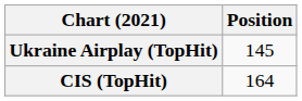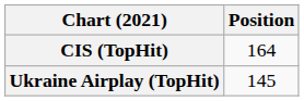 <table class="wikitable sortable plainrowheaders" style="text-align:center;">
 <tr>
 <th scope="col">Chart (2021)</th>
 <th scope="col">Position</th>
 </tr>
 <tr>
+<th scope="row">CIS (TopHit)</th>
+<td>164</td>
+</tr>
+<tr>
 <th scope="row">Ukraine Airplay (TopHit)</th>
 <td>145</td>
 </tr>
-<tr>
-<th scope="row">CIS (TopHit)</th>
-<td>164</td>
-</tr>
 </table>
